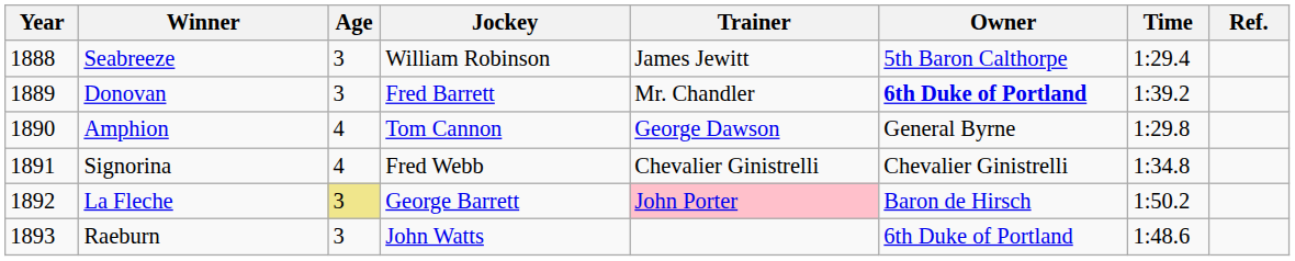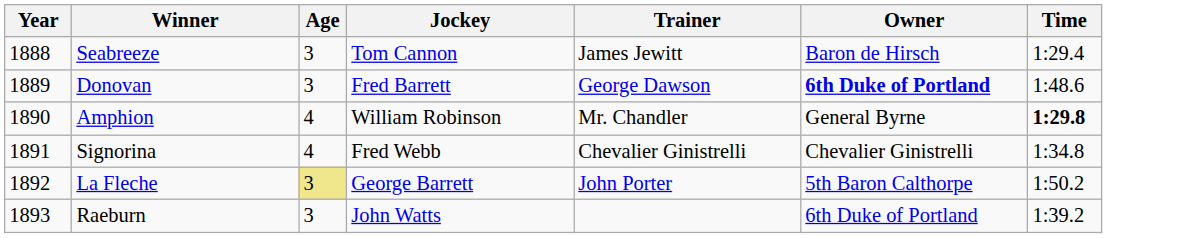 <table class="sortable wikitable">
 <tr>
 <th style="width:45px;"><strong>Year</strong><br></th>
 <th style="width:170px;"><strong>Winner</strong><br></th>
 <th style="width:30px;"><strong>Age</strong><br></th>
 <th style="width:170px;"><strong>Jockey</strong><br></th>
 <th style="width:170px;"><strong>Trainer</strong><br></th>
 <th style="width:170px;"><strong>Owner</strong><br></th>
 <th style="width:50px;"><strong>Time</strong><br></th>
-<th style="width:50px;"><strong>Ref.</strong><br></th>
 </tr>
 <tr>
 <td>1888</td>
 <td><a href='#'>Seabreeze</a></td>
 <td>3</td>
-<td>William Robinson</td>
+<td><a href='#'>Tom Cannon</a></td>
 <td>James Jewitt</td>
-<td><a href='#'>5th Baron Calthorpe</a></td>
+<td><a href='#'>Baron de Hirsch</a></td>
 <td>1:29.4</td>
-<td></td>
 </tr>
 <tr>
 <td>1889</td>
 <td><a href='#'>Donovan</a></td>
 <td>3</td>
 <td><a href='#'>Fred Barrett</a></td>
-<td>Mr. Chandler</td>
+<td><a href='#'>George Dawson</a></td>
 <td><strong><a href='#'>6th Duke of Portland</a></strong></td>
-<td>1:39.2</td>
-<td></td>
+<td>1:48.6</td>
 </tr>
 <tr>
 <td>1890</td>
 <td><a href='#'>Amphion</a></td>
 <td>4</td>
-<td><a href='#'>Tom Cannon</a></td>
-<td><a href='#'>George Dawson</a></td>
+<td>William Robinson</td>
+<td>Mr. Chandler</td>
 <td>General Byrne</td>
-<td>1:29.8</td>
-<td></td>
+<td><strong>1:29.8</strong></td>
 </tr>
 <tr>
 <td>1891</td>
 <td>Signorina</td>
 <td>4</td>
 <td>Fred Webb</td>
 <td>Chevalier Ginistrelli</td>
 <td>Chevalier Ginistrelli</td>
 <td>1:34.8</td>
-<td></td>
 </tr>
 <tr>
 <td>1892</td>
 <td><a href='#'>La Fleche</a></td>
 <td style="background: khaki;">3</td>
 <td><a href='#'>George Barrett</a></td>
-<td style="background: pink;"><a href='#'>John Porter</a></td>
-<td><a href='#'>Baron de Hirsch</a></td>
+<td><a href='#'>John Porter</a></td>
+<td><a href='#'>5th Baron Calthorpe</a></td>
 <td>1:50.2</td>
-<td></td>
 </tr>
 <tr>
 <td>1893</td>
 <td>Raeburn</td>
 <td>3</td>
 <td><a href='#'>John Watts</a></td>
 <td></td>
 <td><a href='#'>6th Duke of Portland</a></td>
-<td>1:48.6</td>
-<td></td>
+<td>1:39.2</td>
 </tr>
 </table>
